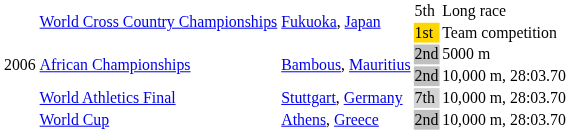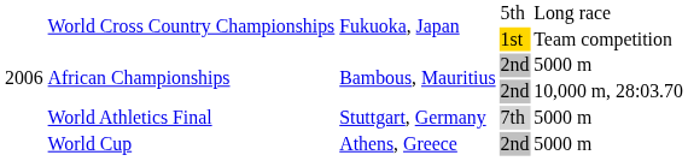 <table>
 <tr>
 <td rowspan=6>2006</td>
 <td rowspan=2><a href='#'>World Cross Country Championships</a></td>
 <td rowspan=2><a href='#'>Fukuoka</a>, <a href='#'>Japan</a></td>
 <td>5th</td>
 <td>Long race</td>
 </tr>
 <tr>
 <td bgcolor="gold">1st</td>
 <td>Team competition</td>
 </tr>
 <tr>
 <td rowspan=2><a href='#'>African Championships</a></td>
 <td rowspan=2><a href='#'>Bambous</a>, <a href='#'>Mauritius</a></td>
 <td bgcolor="silver">2nd</td>
 <td>5000 m</td>
 </tr>
 <tr>
 <td bgcolor="silver">2nd</td>
 <td>10,000 m, 28:03.70 </td>
 </tr>
 <tr>
 <td><a href='#'>World Athletics Final</a></td>
 <td><a href='#'>Stuttgart</a>, <a href='#'>Germany</a></td>
 <td style="background: lightgrey;">7th</td>
-<td>10,000 m, 28:03.70 </td>
+<td>5000 m</td>
 </tr>
 <tr>
 <td><a href='#'>World Cup</a></td>
 <td><a href='#'>Athens</a>, <a href='#'>Greece</a></td>
 <td bgcolor="silver">2nd</td>
-<td>10,000 m, 28:03.70 </td>
+<td>5000 m</td>
 </tr>
 </table>
